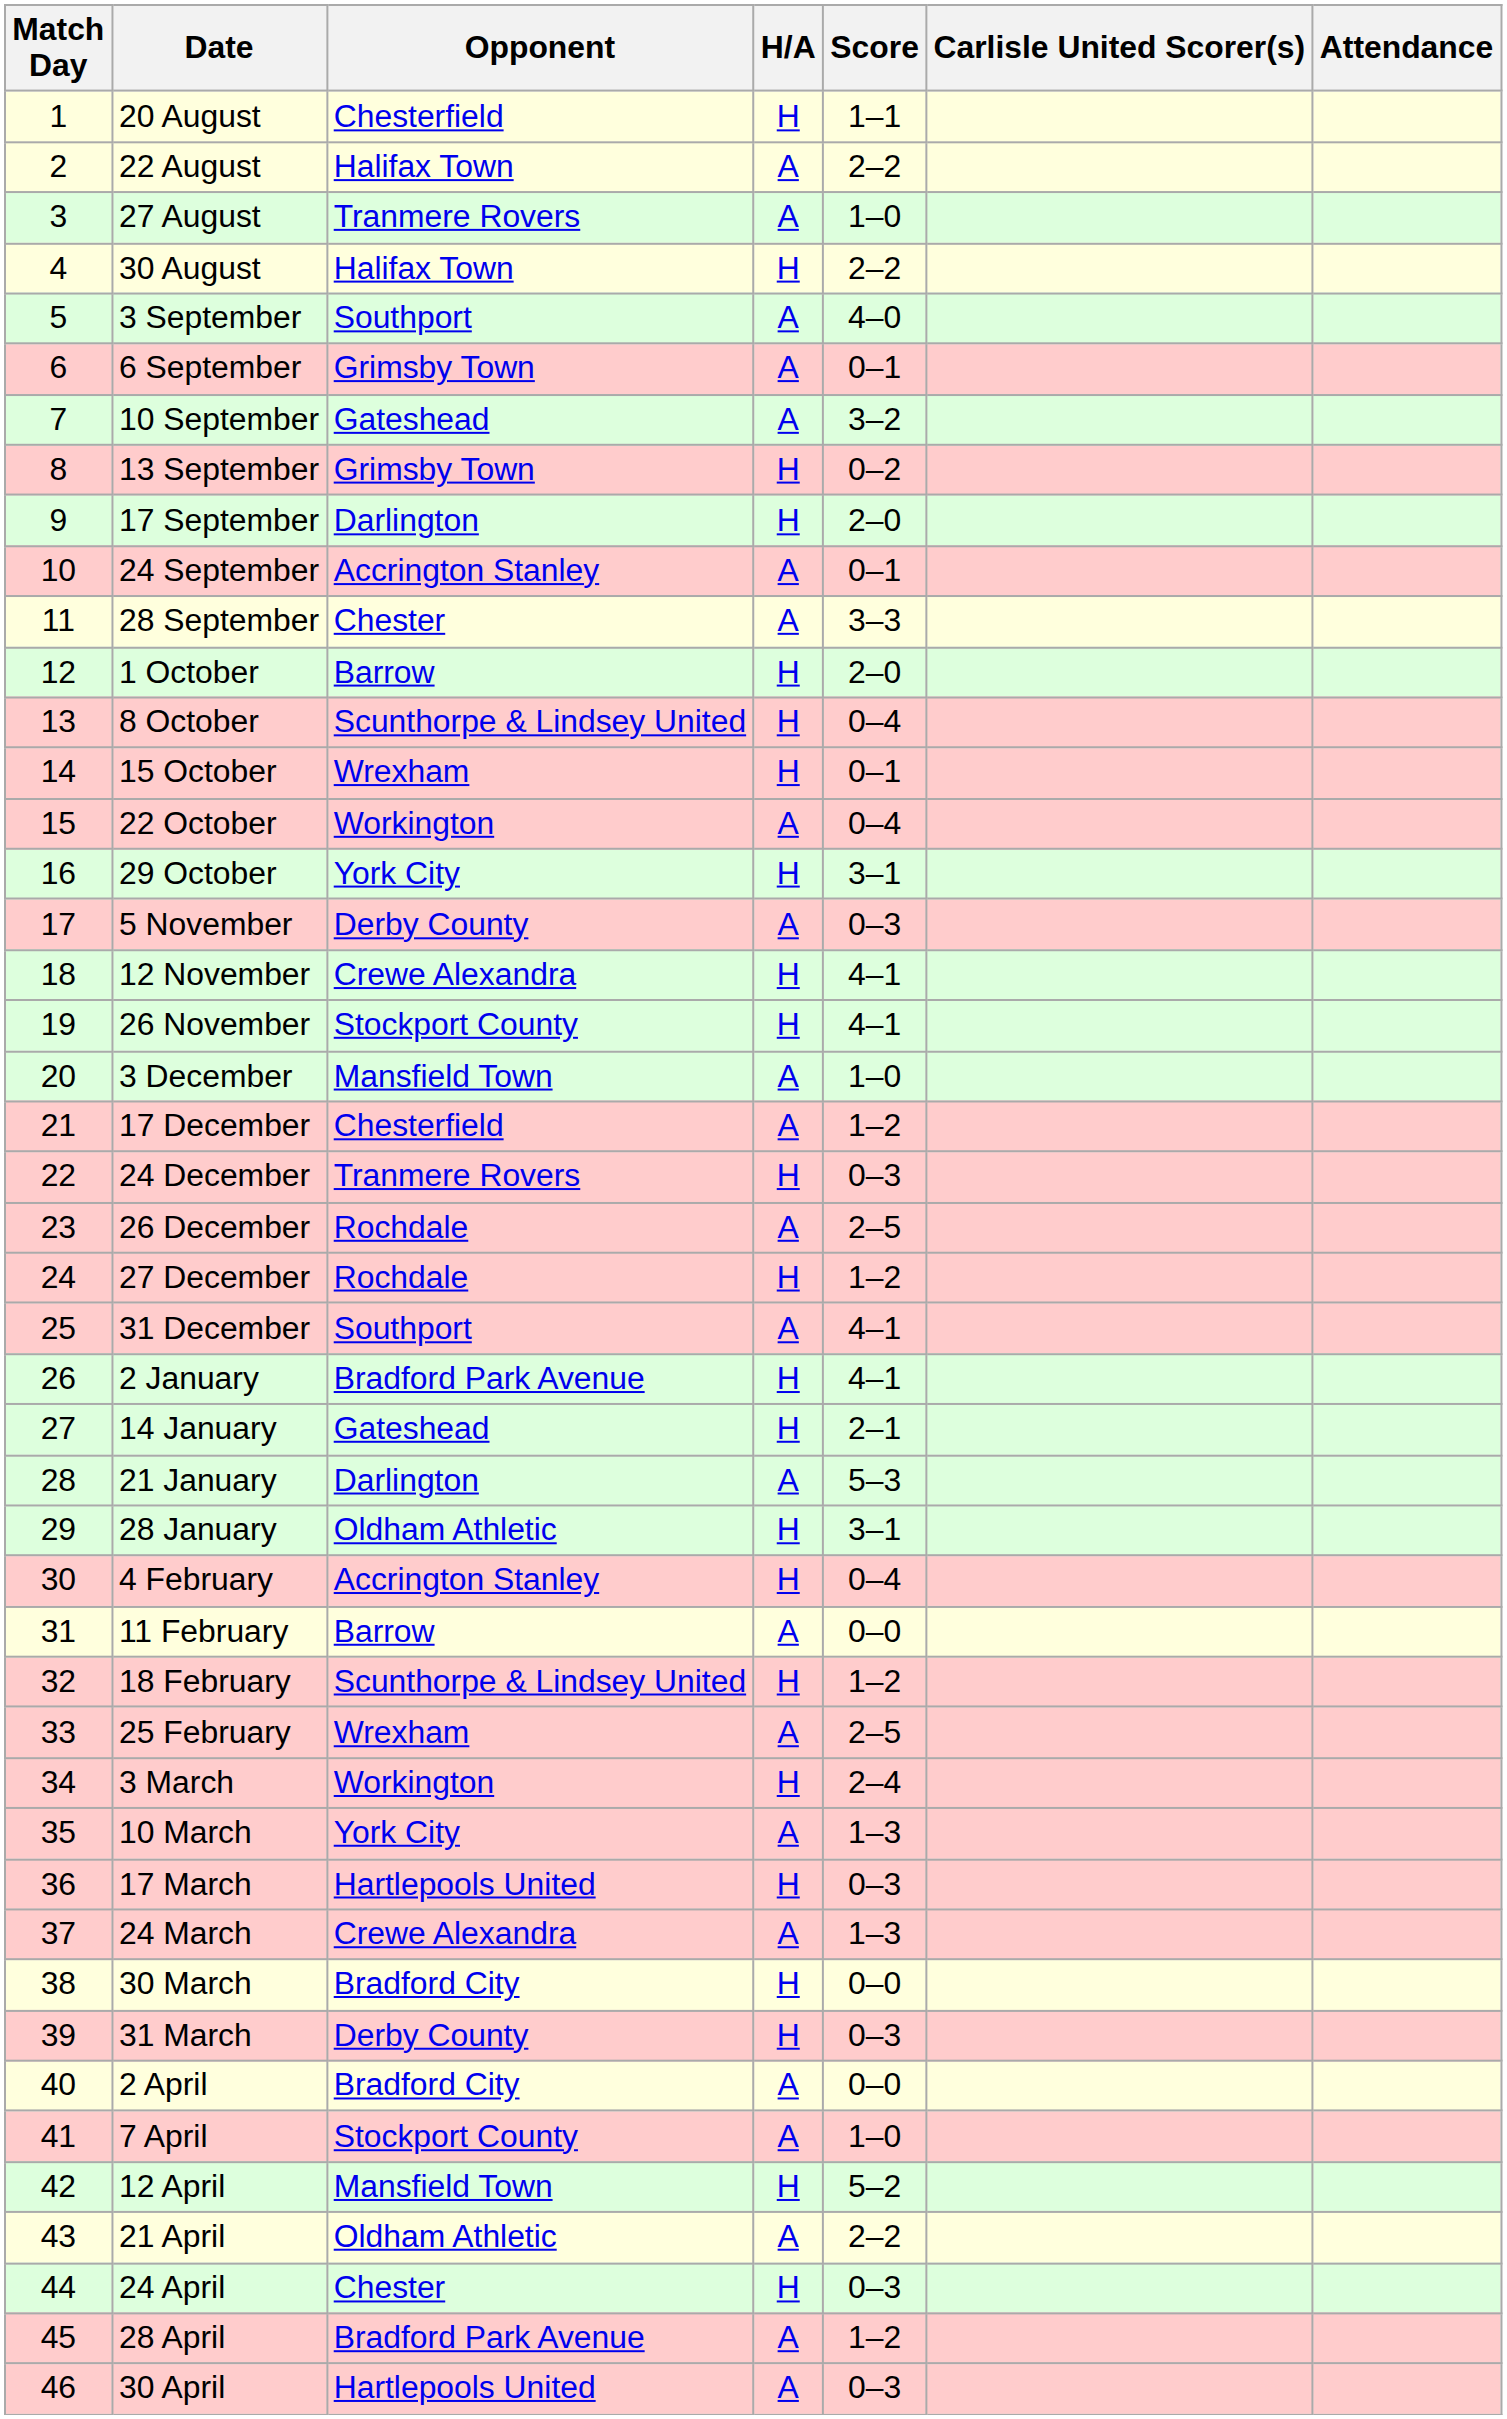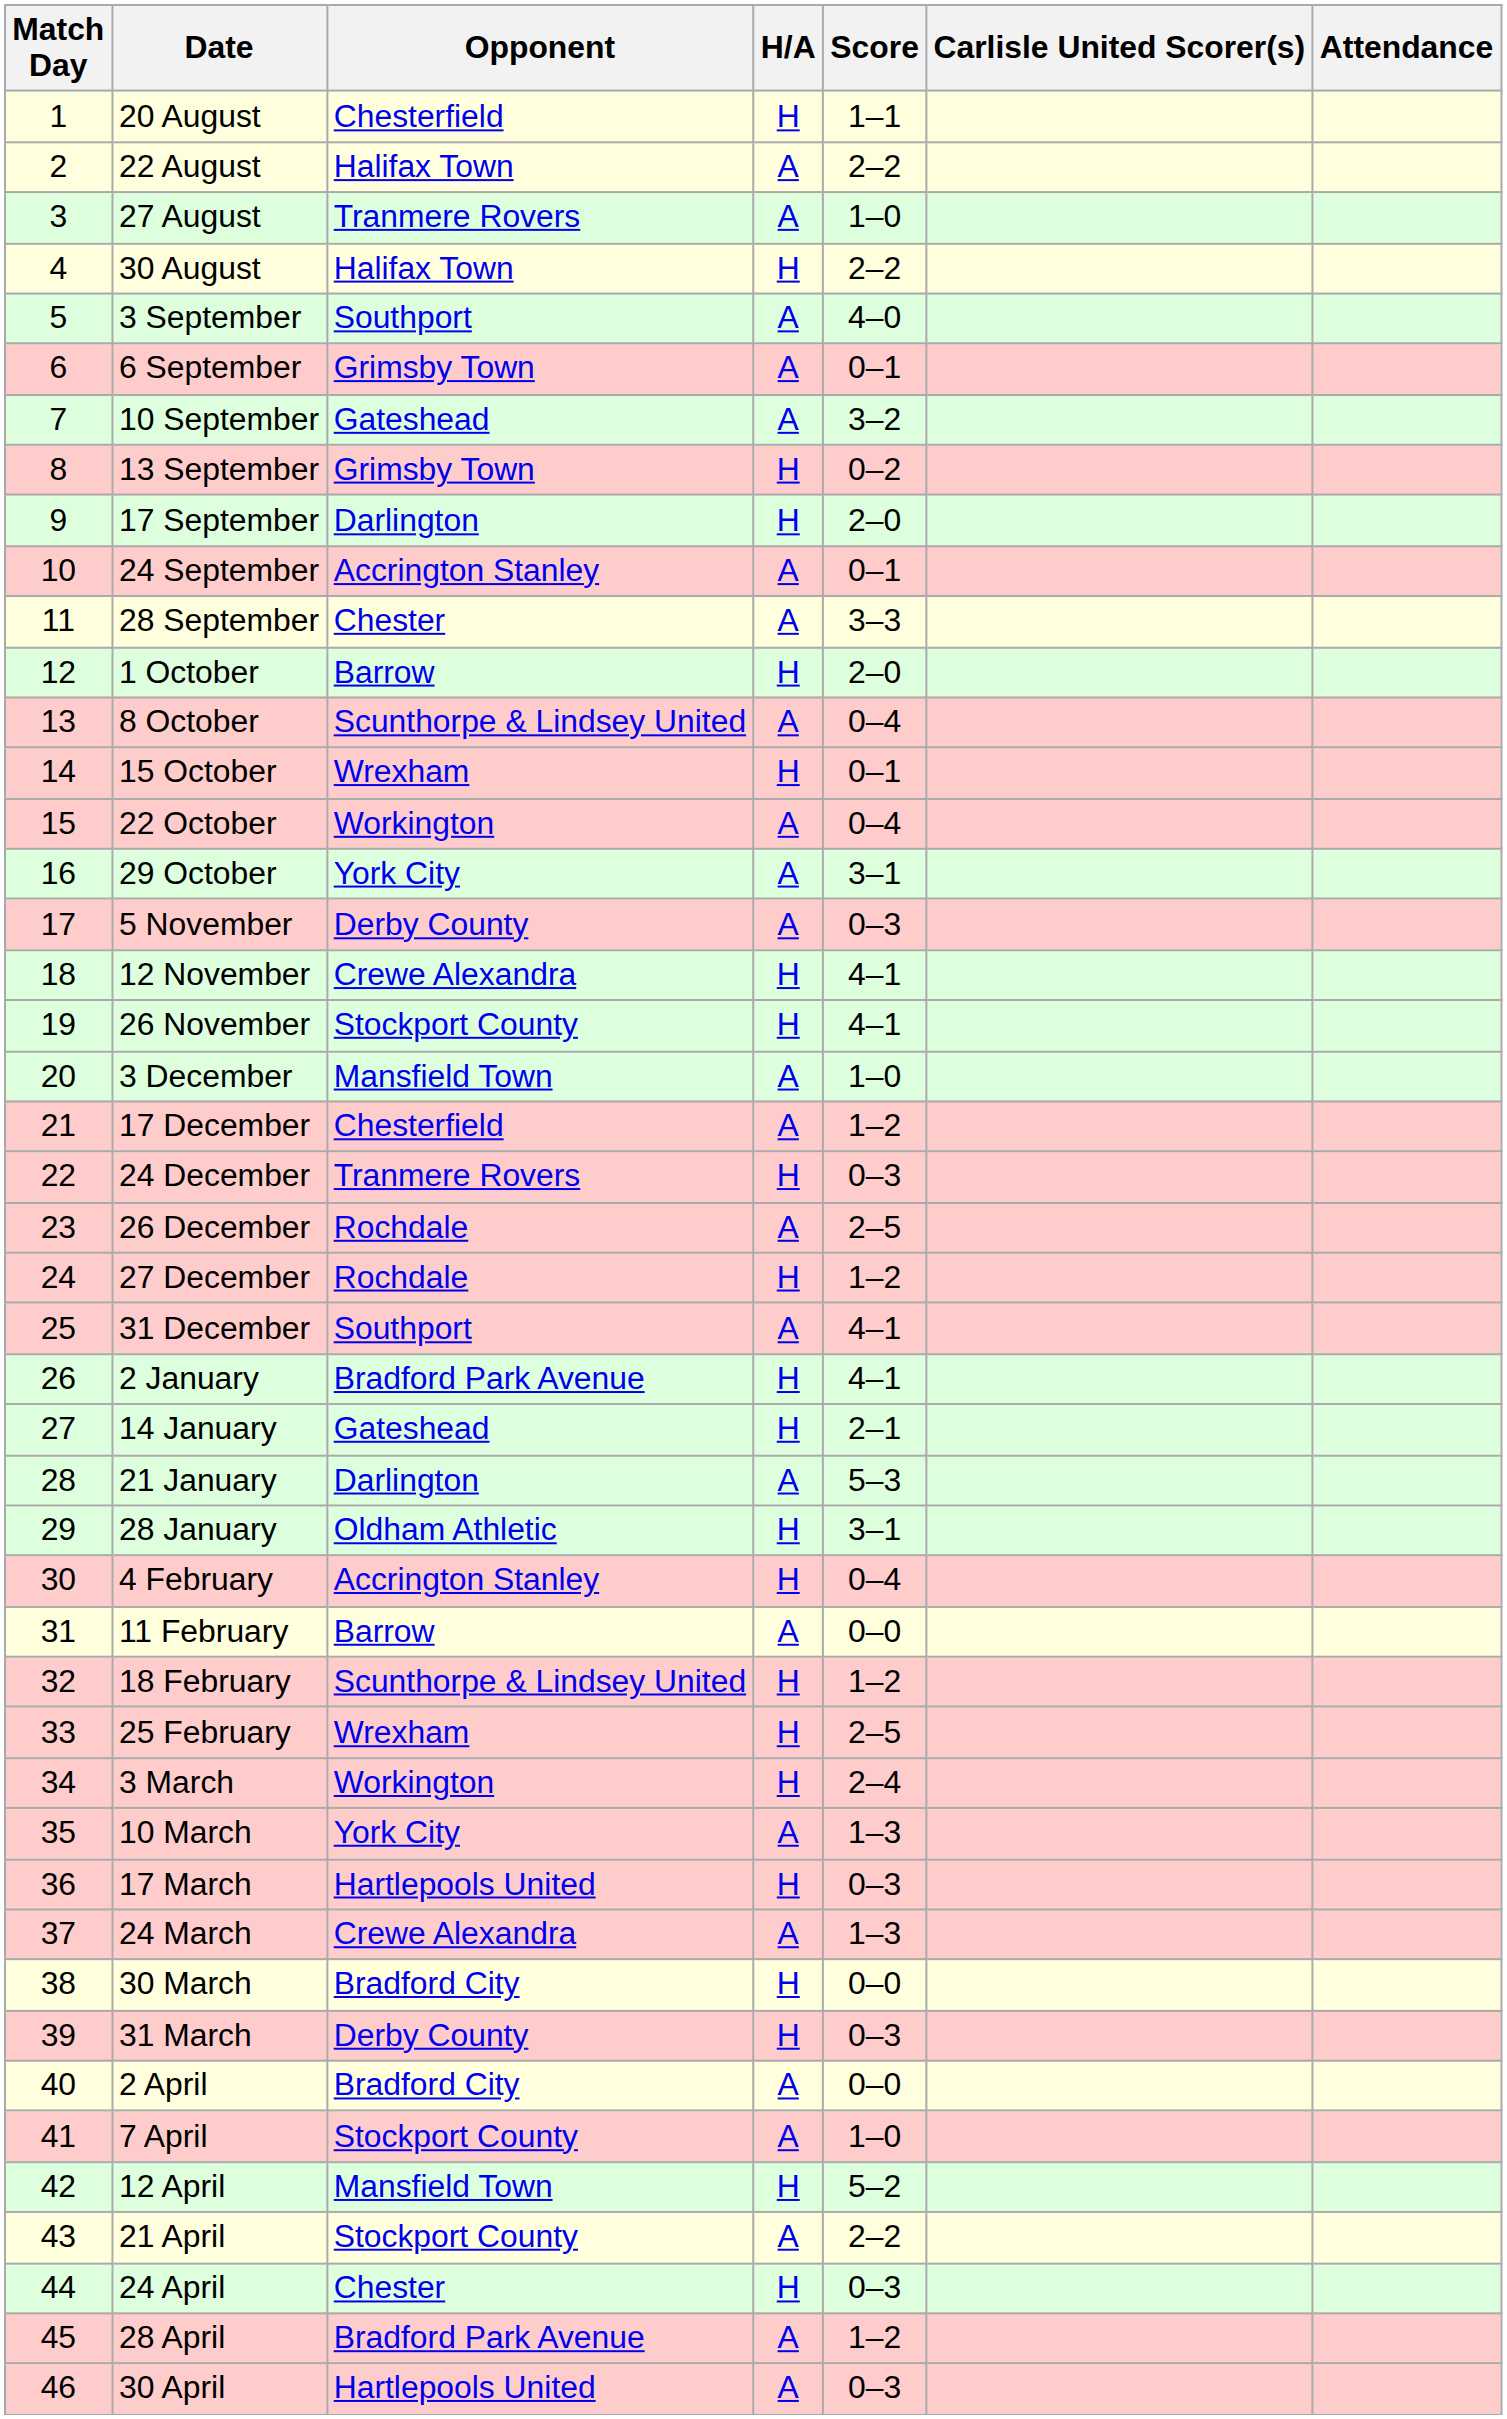 <table class="wikitable" style="text-align:center">
 <tr>
 <th>Match<br> Day</th>
 <th>Date</th>
 <th>Opponent</th>
 <th>H/A</th>
 <th>Score</th>
 <th>Carlisle United Scorer(s)</th>
 <th>Attendance</th>
 </tr>
 <tr bgcolor=#ffffdd>
 <td>1</td>
 <td align=left>20 August</td>
 <td align=left><a href='#'>Chesterfield</a></td>
 <td><a href='#'>H</a></td>
 <td>1–1</td>
 <td align=left></td>
 <td></td>
 </tr>
 <tr bgcolor=#ffffdd>
 <td>2</td>
 <td align=left>22 August</td>
 <td align=left><a href='#'>Halifax Town</a></td>
 <td><a href='#'>A</a></td>
 <td>2–2</td>
 <td align=left></td>
 <td></td>
 </tr>
 <tr bgcolor=#ddffdd>
 <td>3</td>
 <td align=left>27 August</td>
 <td align=left><a href='#'>Tranmere Rovers</a></td>
 <td><a href='#'>A</a></td>
 <td>1–0</td>
 <td align=left></td>
 <td></td>
 </tr>
 <tr bgcolor=#ffffdd>
 <td>4</td>
 <td align=left>30 August</td>
 <td align=left><a href='#'>Halifax Town</a></td>
 <td><a href='#'>H</a></td>
 <td>2–2</td>
 <td align=left></td>
 <td></td>
 </tr>
 <tr bgcolor=#ddffdd>
 <td>5</td>
 <td align=left>3 September</td>
 <td align=left><a href='#'>Southport</a></td>
 <td><a href='#'>A</a></td>
 <td>4–0</td>
 <td align=left></td>
 <td></td>
 </tr>
 <tr bgcolor=#FFCCCC>
 <td>6</td>
 <td align=left>6 September</td>
 <td align=left><a href='#'>Grimsby Town</a></td>
 <td><a href='#'>A</a></td>
 <td>0–1</td>
 <td align=left></td>
 <td></td>
 </tr>
 <tr bgcolor=#ddffdd>
 <td>7</td>
 <td align=left>10 September</td>
 <td align=left><a href='#'>Gateshead</a></td>
 <td><a href='#'>A</a></td>
 <td>3–2</td>
 <td align=left></td>
 <td></td>
 </tr>
 <tr bgcolor=#FFCCCC>
 <td>8</td>
 <td align=left>13 September</td>
 <td align=left><a href='#'>Grimsby Town</a></td>
 <td><a href='#'>H</a></td>
 <td>0–2</td>
 <td align=left></td>
 <td></td>
 </tr>
 <tr bgcolor=#ddffdd>
 <td>9</td>
 <td align=left>17 September</td>
 <td align=left><a href='#'>Darlington</a></td>
 <td><a href='#'>H</a></td>
 <td>2–0</td>
 <td align=left></td>
 <td></td>
 </tr>
 <tr bgcolor=#FFCCCC>
 <td>10</td>
 <td align=left>24 September</td>
 <td align=left><a href='#'>Accrington Stanley</a></td>
 <td><a href='#'>A</a></td>
 <td>0–1</td>
 <td align=left></td>
 <td></td>
 </tr>
 <tr bgcolor=#ffffdd>
 <td>11</td>
 <td align=left>28 September</td>
 <td align=left><a href='#'>Chester</a></td>
 <td><a href='#'>A</a></td>
 <td>3–3</td>
 <td align=left></td>
 <td></td>
 </tr>
 <tr bgcolor=#ddffdd>
 <td>12</td>
 <td align=left>1 October</td>
 <td align=left><a href='#'>Barrow</a></td>
 <td><a href='#'>H</a></td>
 <td>2–0</td>
 <td align=left></td>
 <td></td>
 </tr>
 <tr bgcolor=#FFCCCC>
 <td>13</td>
 <td align=left>8 October</td>
 <td align=left><a href='#'>Scunthorpe & Lindsey United</a></td>
-<td><a href='#'>H</a></td>
+<td><a href='#'>A</a></td>
 <td>0–4</td>
 <td align=left></td>
 <td></td>
 </tr>
 <tr bgcolor=#FFCCCC>
 <td>14</td>
 <td align=left>15 October</td>
 <td align=left><a href='#'>Wrexham</a></td>
 <td><a href='#'>H</a></td>
 <td>0–1</td>
 <td align=left></td>
 <td></td>
 </tr>
 <tr bgcolor=#FFCCCC>
 <td>15</td>
 <td align=left>22 October</td>
 <td align=left><a href='#'>Workington</a></td>
 <td><a href='#'>A</a></td>
 <td>0–4</td>
 <td align=left></td>
 <td></td>
 </tr>
 <tr bgcolor=#ddffdd>
 <td>16</td>
 <td align=left>29 October</td>
 <td align=left><a href='#'>York City</a></td>
-<td><a href='#'>H</a></td>
+<td><a href='#'>A</a></td>
 <td>3–1</td>
 <td align=left></td>
 <td></td>
 </tr>
 <tr bgcolor=#FFCCCC>
 <td>17</td>
 <td align=left>5 November</td>
 <td align=left><a href='#'>Derby County</a></td>
 <td><a href='#'>A</a></td>
 <td>0–3</td>
 <td align=left></td>
 <td></td>
 </tr>
 <tr bgcolor=#ddffdd>
 <td>18</td>
 <td align=left>12 November</td>
 <td align=left><a href='#'>Crewe Alexandra</a></td>
 <td><a href='#'>H</a></td>
 <td>4–1</td>
 <td align=left></td>
 <td></td>
 </tr>
 <tr bgcolor=#ddffdd>
 <td>19</td>
 <td align=left>26 November</td>
 <td align=left><a href='#'>Stockport County</a></td>
 <td><a href='#'>H</a></td>
 <td>4–1</td>
 <td align=left></td>
 <td></td>
 </tr>
 <tr bgcolor=#ddffdd>
 <td>20</td>
 <td align=left>3 December</td>
 <td align=left><a href='#'>Mansfield Town</a></td>
 <td><a href='#'>A</a></td>
 <td>1–0</td>
 <td align=left></td>
 <td></td>
 </tr>
 <tr bgcolor=#FFCCCC>
 <td>21</td>
 <td align=left>17 December</td>
 <td align=left><a href='#'>Chesterfield</a></td>
 <td><a href='#'>A</a></td>
 <td>1–2</td>
 <td align=left></td>
 <td></td>
 </tr>
 <tr bgcolor=#FFCCCC>
 <td>22</td>
 <td align=left>24 December</td>
 <td align=left><a href='#'>Tranmere Rovers</a></td>
 <td><a href='#'>H</a></td>
 <td>0–3</td>
 <td align=left></td>
 <td></td>
 </tr>
 <tr bgcolor=#FFCCCC>
 <td>23</td>
 <td align=left>26 December</td>
 <td align=left><a href='#'>Rochdale</a></td>
 <td><a href='#'>A</a></td>
 <td>2–5</td>
 <td align=left></td>
 <td></td>
 </tr>
 <tr bgcolor=#FFCCCC>
 <td>24</td>
 <td align=left>27 December</td>
 <td align=left><a href='#'>Rochdale</a></td>
 <td><a href='#'>H</a></td>
 <td>1–2</td>
 <td align=left></td>
 <td></td>
 </tr>
 <tr bgcolor=#FFCCCC>
 <td>25</td>
 <td align=left>31 December</td>
 <td align=left><a href='#'>Southport</a></td>
 <td><a href='#'>A</a></td>
 <td>4–1</td>
 <td align=left></td>
 <td></td>
 </tr>
 <tr bgcolor=#ddffdd>
 <td>26</td>
 <td align=left>2 January</td>
 <td align=left><a href='#'>Bradford Park Avenue</a></td>
 <td><a href='#'>H</a></td>
 <td>4–1</td>
 <td align=left></td>
 <td></td>
 </tr>
 <tr bgcolor=#ddffdd>
 <td>27</td>
 <td align=left>14 January</td>
 <td align=left><a href='#'>Gateshead</a></td>
 <td><a href='#'>H</a></td>
 <td>2–1</td>
 <td align=left></td>
 <td></td>
 </tr>
 <tr bgcolor=#ddffdd>
 <td>28</td>
 <td align=left>21 January</td>
 <td align=left><a href='#'>Darlington</a></td>
 <td><a href='#'>A</a></td>
 <td>5–3</td>
 <td align=left></td>
 <td></td>
 </tr>
 <tr bgcolor=#ddffdd>
 <td>29</td>
 <td align=left>28 January</td>
 <td align=left><a href='#'>Oldham Athletic</a></td>
 <td><a href='#'>H</a></td>
 <td>3–1</td>
 <td align=left></td>
 <td></td>
 </tr>
 <tr bgcolor=#FFCCCC>
 <td>30</td>
 <td align=left>4 February</td>
 <td align=left><a href='#'>Accrington Stanley</a></td>
 <td><a href='#'>H</a></td>
 <td>0–4</td>
 <td align=left></td>
 <td></td>
 </tr>
 <tr bgcolor=#ffffdd>
 <td>31</td>
 <td align=left>11 February</td>
 <td align=left><a href='#'>Barrow</a></td>
 <td><a href='#'>A</a></td>
 <td>0–0</td>
 <td align=left></td>
 <td></td>
 </tr>
 <tr bgcolor=#FFCCCC>
 <td>32</td>
 <td align=left>18 February</td>
 <td align=left><a href='#'>Scunthorpe & Lindsey United</a></td>
 <td><a href='#'>H</a></td>
 <td>1–2</td>
 <td align=left></td>
 <td></td>
 </tr>
 <tr bgcolor=#FFCCCC>
 <td>33</td>
 <td align=left>25 February</td>
 <td align=left><a href='#'>Wrexham</a></td>
-<td><a href='#'>A</a></td>
+<td><a href='#'>H</a></td>
 <td>2–5</td>
 <td align=left></td>
 <td></td>
 </tr>
 <tr bgcolor=#FFCCCC>
 <td>34</td>
 <td align=left>3 March</td>
 <td align=left><a href='#'>Workington</a></td>
 <td><a href='#'>H</a></td>
 <td>2–4</td>
 <td align=left></td>
 <td></td>
 </tr>
 <tr bgcolor=#FFCCCC>
 <td>35</td>
 <td align=left>10 March</td>
 <td align=left><a href='#'>York City</a></td>
 <td><a href='#'>A</a></td>
 <td>1–3</td>
 <td align=left></td>
 <td></td>
 </tr>
 <tr bgcolor=#FFCCCC>
 <td>36</td>
 <td align=left>17 March</td>
 <td align=left><a href='#'>Hartlepools United</a></td>
 <td><a href='#'>H</a></td>
 <td>0–3</td>
 <td align=left></td>
 <td></td>
 </tr>
 <tr bgcolor=#FFCCCC>
 <td>37</td>
 <td align=left>24 March</td>
 <td align=left><a href='#'>Crewe Alexandra</a></td>
 <td><a href='#'>A</a></td>
 <td>1–3</td>
 <td align=left></td>
 <td></td>
 </tr>
 <tr bgcolor=#ffffdd>
 <td>38</td>
 <td align=left>30 March</td>
 <td align=left><a href='#'>Bradford City</a></td>
 <td><a href='#'>H</a></td>
 <td>0–0</td>
 <td align=left></td>
 <td></td>
 </tr>
 <tr bgcolor=#FFCCCC>
 <td>39</td>
 <td align=left>31 March</td>
 <td align=left><a href='#'>Derby County</a></td>
 <td><a href='#'>H</a></td>
 <td>0–3</td>
 <td align=left></td>
 <td></td>
 </tr>
 <tr bgcolor=#ffffdd>
 <td>40</td>
 <td align=left>2 April</td>
 <td align=left><a href='#'>Bradford City</a></td>
 <td><a href='#'>A</a></td>
 <td>0–0</td>
 <td align=left></td>
 <td></td>
 </tr>
 <tr bgcolor=#FFCCCC>
 <td>41</td>
 <td align=left>7 April</td>
 <td align=left><a href='#'>Stockport County</a></td>
 <td><a href='#'>A</a></td>
 <td>1–0</td>
 <td align=left></td>
 <td></td>
 </tr>
 <tr bgcolor=#ddffdd>
 <td>42</td>
 <td align=left>12 April</td>
 <td align=left><a href='#'>Mansfield Town</a></td>
 <td><a href='#'>H</a></td>
 <td>5–2</td>
 <td align=left></td>
 <td></td>
 </tr>
 <tr bgcolor=#ffffdd>
 <td>43</td>
 <td align=left>21 April</td>
-<td align=left><a href='#'>Oldham Athletic</a></td>
+<td align=left><a href='#'>Stockport County</a></td>
 <td><a href='#'>A</a></td>
 <td>2–2</td>
 <td align=left></td>
 <td></td>
 </tr>
 <tr bgcolor=#ddffdd>
 <td>44</td>
 <td align=left>24 April</td>
 <td align=left><a href='#'>Chester</a></td>
 <td><a href='#'>H</a></td>
 <td>0–3</td>
 <td align=left></td>
 <td></td>
 </tr>
 <tr bgcolor=#FFCCCC>
 <td>45</td>
 <td align=left>28 April</td>
 <td align=left><a href='#'>Bradford Park Avenue</a></td>
 <td><a href='#'>A</a></td>
 <td>1–2</td>
 <td align=left></td>
 <td></td>
 </tr>
 <tr bgcolor=#FFCCCC>
 <td>46</td>
 <td align=left>30 April</td>
 <td align=left><a href='#'>Hartlepools United</a></td>
 <td><a href='#'>A</a></td>
 <td>0–3</td>
 <td align=left></td>
 <td></td>
 </tr>
 </table>
